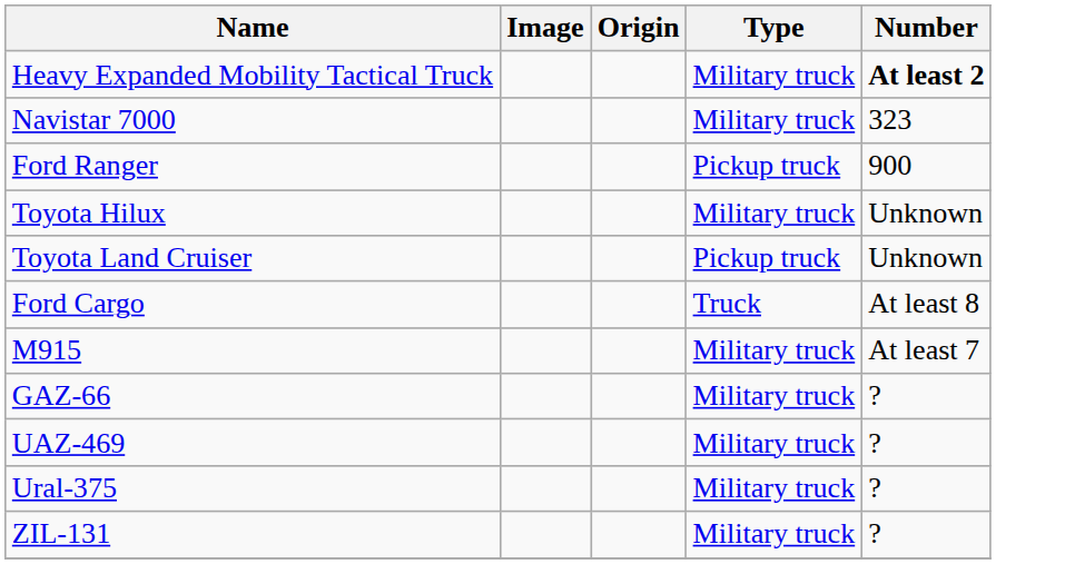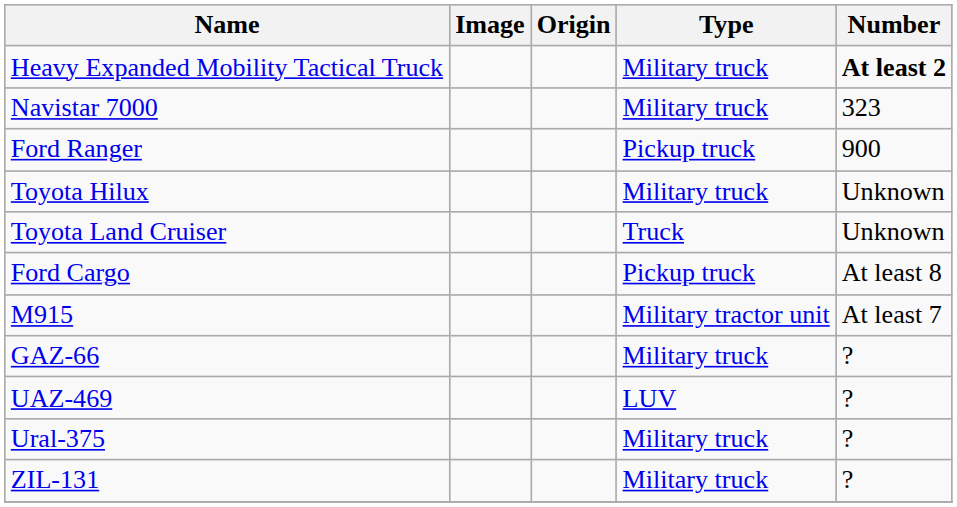 <table class="wikitable">
 <tr>
 <th>Name</th>
 <th>Image</th>
 <th>Origin</th>
 <th>Type</th>
 <th>Number</th>
 </tr>
 <tr>
 <td><a href='#'>Heavy Expanded Mobility Tactical Truck</a></td>
 <td></td>
 <td></td>
 <td><a href='#'>Military truck</a></td>
 <td><strong>At least 2</strong></td>
 </tr>
 <tr>
 <td><a href='#'>Navistar 7000</a></td>
 <td></td>
 <td></td>
 <td><a href='#'>Military truck</a></td>
 <td>323</td>
 </tr>
 <tr>
 <td><a href='#'>Ford Ranger</a></td>
 <td></td>
 <td></td>
 <td><a href='#'>Pickup truck</a></td>
 <td>900</td>
 </tr>
 <tr>
 <td><a href='#'>Toyota Hilux</a></td>
 <td></td>
 <td></td>
 <td><a href='#'>Military truck</a></td>
 <td>Unknown</td>
 </tr>
 <tr>
 <td><a href='#'>Toyota Land Cruiser</a></td>
 <td></td>
 <td></td>
-<td><a href='#'>Pickup truck</a></td>
+<td><a href='#'>Truck</a></td>
 <td>Unknown</td>
 </tr>
 <tr>
 <td><a href='#'>Ford Cargo</a></td>
 <td><br></td>
 <td></td>
-<td><a href='#'>Truck</a></td>
+<td><a href='#'>Pickup truck</a></td>
 <td>At least 8</td>
 </tr>
 <tr>
 <td><a href='#'>M915</a></td>
 <td></td>
 <td></td>
-<td><a href='#'>Military truck</a></td>
+<td><a href='#'>Military tractor unit</a></td>
 <td>At least 7</td>
 </tr>
 <tr>
 <td><a href='#'>GAZ-66</a></td>
 <td></td>
 <td></td>
 <td><a href='#'>Military truck</a></td>
 <td>?</td>
 </tr>
 <tr>
 <td><a href='#'>UAZ-469</a></td>
 <td></td>
 <td></td>
-<td><a href='#'>Military truck</a></td>
+<td><a href='#'>LUV</a></td>
 <td>?</td>
 </tr>
 <tr>
 <td><a href='#'>Ural-375</a></td>
 <td></td>
 <td></td>
 <td><a href='#'>Military truck</a></td>
 <td>?</td>
 </tr>
 <tr>
 <td><a href='#'>ZIL-131</a></td>
 <td></td>
 <td></td>
 <td><a href='#'>Military truck</a></td>
 <td>?</td>
 </tr>
 <tr>
 </tr>
 </table>
